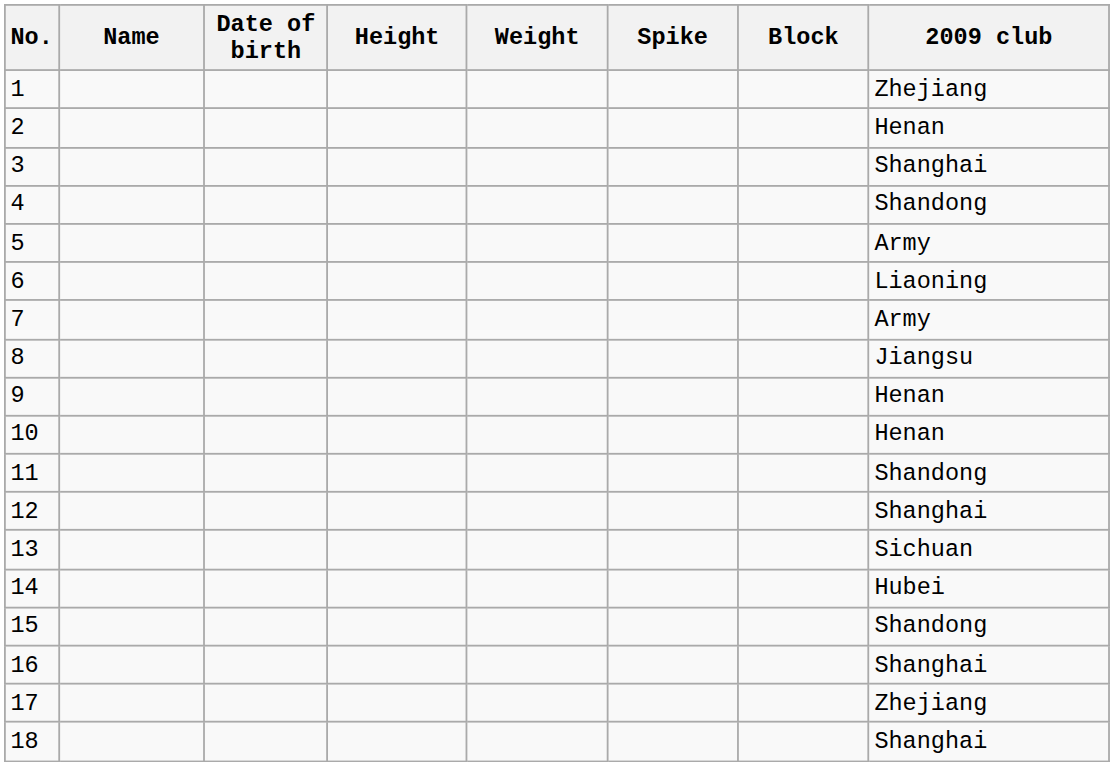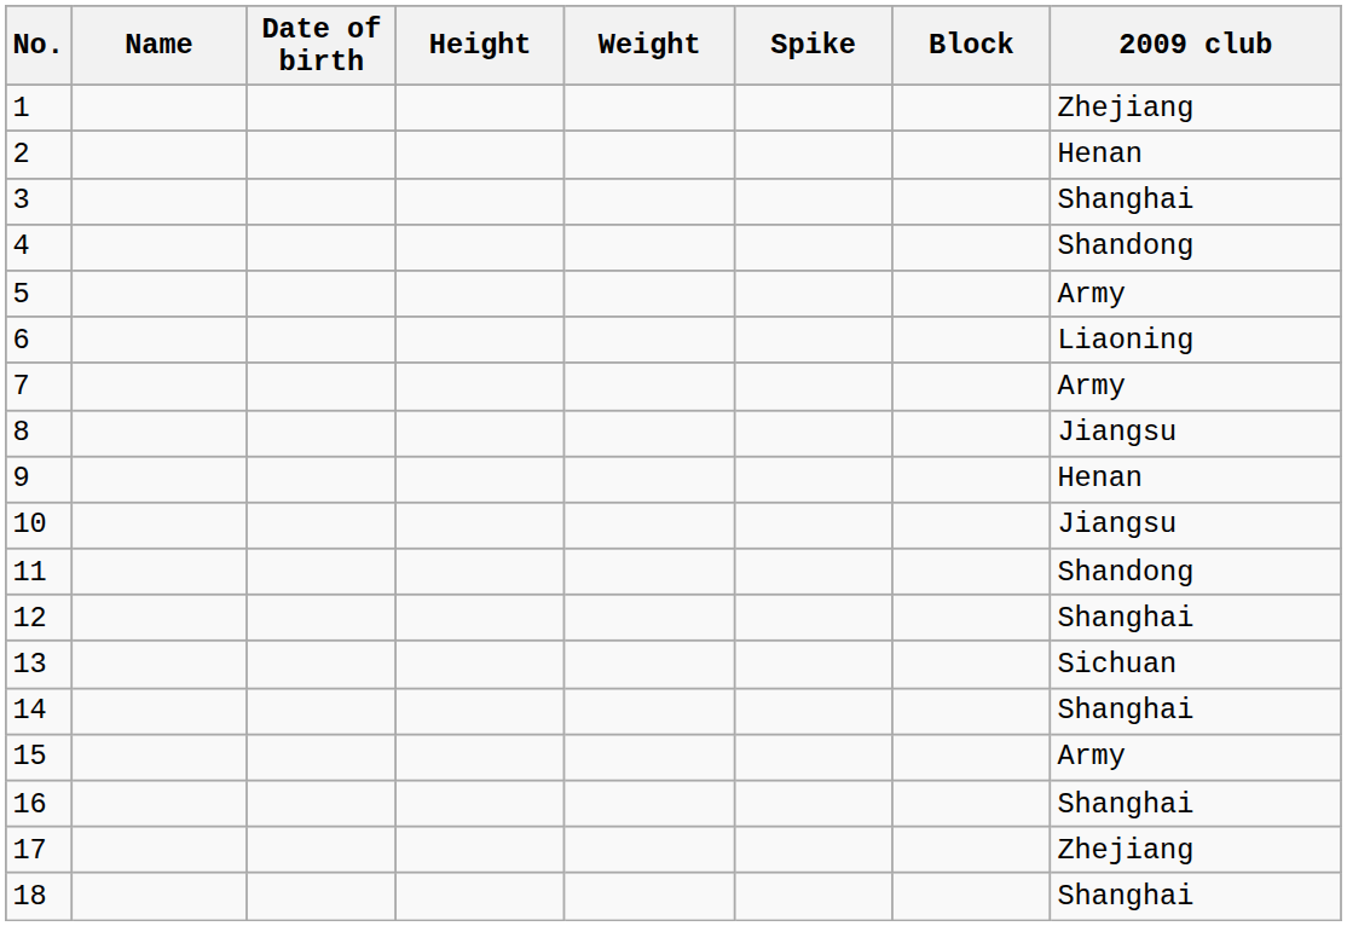 <table class="wikitable sortable" style=font-size:100%; text-align:center;>
 <tr>
 <th>No.</th>
 <th style=width:12em>Name</th>
 <th style=width:8em>Date of birth</th>
 <th style=width:9em>Height</th>
 <th style=width:9em>Weight</th>
 <th style=width:9em>Spike</th>
 <th style=width:9em>Block</th>
 <th style=width:19em>2009 club</th>
 </tr>
 <tr>
 <td>1</td>
 <td align=left></td>
 <td align=right></td>
 <td></td>
 <td></td>
 <td></td>
 <td></td>
 <td align=left>Zhejiang</td>
 </tr>
 <tr>
 <td>2</td>
 <td align=left></td>
 <td align=right></td>
 <td></td>
 <td></td>
 <td></td>
 <td></td>
 <td align=left>Henan</td>
 </tr>
 <tr>
 <td>3</td>
 <td align=left></td>
 <td align=right></td>
 <td></td>
 <td></td>
 <td></td>
 <td></td>
 <td align=left>Shanghai</td>
 </tr>
 <tr>
 <td>4</td>
 <td align=left></td>
 <td align=right></td>
 <td></td>
 <td></td>
 <td></td>
 <td></td>
 <td align=left>Shandong</td>
 </tr>
 <tr>
 <td>5</td>
 <td align=left></td>
 <td align=right></td>
 <td></td>
 <td></td>
 <td></td>
 <td></td>
 <td align=left>Army</td>
 </tr>
 <tr>
 <td>6</td>
 <td align=left></td>
 <td align=right></td>
 <td></td>
 <td></td>
 <td></td>
 <td></td>
 <td align=left>Liaoning</td>
 </tr>
 <tr>
 <td>7</td>
 <td align=left></td>
 <td align=right></td>
 <td></td>
 <td></td>
 <td></td>
 <td></td>
 <td align=left>Army</td>
 </tr>
 <tr>
 <td>8</td>
 <td align=left></td>
 <td align=right></td>
 <td></td>
 <td></td>
 <td></td>
 <td></td>
 <td align=left>Jiangsu</td>
 </tr>
 <tr>
 <td>9</td>
 <td align=left></td>
 <td align=right></td>
 <td></td>
 <td></td>
 <td></td>
 <td></td>
 <td align=left>Henan</td>
 </tr>
 <tr>
 <td>10</td>
 <td align=left></td>
 <td align=right></td>
 <td></td>
 <td></td>
 <td></td>
 <td></td>
-<td align=left>Henan</td>
+<td align=left>Jiangsu</td>
 </tr>
 <tr>
 <td>11</td>
 <td align=left></td>
 <td align=right></td>
 <td></td>
 <td></td>
 <td></td>
 <td></td>
 <td align=left>Shandong</td>
 </tr>
 <tr>
 <td>12</td>
 <td align=left></td>
 <td align=right></td>
 <td></td>
 <td></td>
 <td></td>
 <td></td>
 <td align=left>Shanghai</td>
 </tr>
 <tr>
 <td>13</td>
 <td align=left></td>
 <td align=right></td>
 <td></td>
 <td></td>
 <td></td>
 <td></td>
 <td align=left>Sichuan</td>
 </tr>
 <tr>
 <td>14</td>
 <td align=left></td>
 <td align=right></td>
 <td></td>
 <td></td>
 <td></td>
 <td></td>
-<td align=left>Hubei</td>
+<td align=left>Shanghai</td>
 </tr>
 <tr>
 <td>15</td>
 <td align=left></td>
 <td align=right></td>
 <td></td>
 <td></td>
 <td></td>
 <td></td>
-<td align=left>Shandong</td>
+<td align=left>Army</td>
 </tr>
 <tr>
 <td>16</td>
 <td align=left></td>
 <td align=right></td>
 <td></td>
 <td></td>
 <td></td>
 <td></td>
 <td align=left>Shanghai</td>
 </tr>
 <tr>
 <td>17</td>
 <td align=left></td>
 <td align=right></td>
 <td></td>
 <td></td>
 <td></td>
 <td></td>
 <td align=left>Zhejiang</td>
 </tr>
 <tr>
 <td>18</td>
 <td align=left></td>
 <td align=right></td>
 <td></td>
 <td></td>
 <td></td>
 <td></td>
 <td align=left>Shanghai</td>
 </tr>
 </table>
